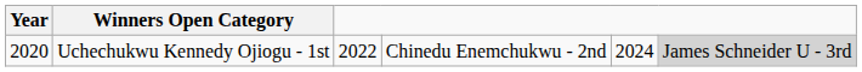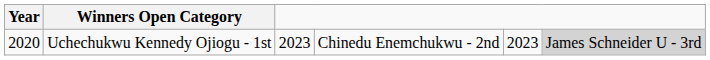 <table class="wikitable">
 <tr>
 <th>Year</th>
 <th>Winners Open Category</th>
 </tr>
 <tr>
 <td>2020</td>
 <td>Uchechukwu Kennedy Ojiogu - 1st</td>
-<td>2022</td>
+<td>2023</td>
 <td>Chinedu Enemchukwu - 2nd</td>
-<td>2024</td>
+<td>2023</td>
 <td style="background: lightgrey;">James Schneider U - 3rd</td>
 </tr>
 </table>
